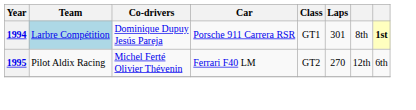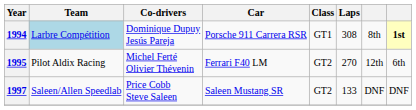 <table class="wikitable" style="text-align:center; font-size:90%">
 <tr>
 <th>Year</th>
 <th>Team</th>
 <th>Co-drivers</th>
 <th>Car</th>
 <th>Class</th>
 <th>Laps</th>
 <th></th>
 <th></th>
 </tr>
 <tr>
 <th><a href='#'>1994</a></th>
 <td align="left" style="background: lightblue;"> <a href='#'>Larbre Compétition</a></td>
 <td align="left"> <a href='#'>Dominique Dupuy</a><br> <a href='#'>Jesús Pareja</a></td>
 <td align="left"><a href='#'>Porsche 911 Carrera RSR</a></td>
 <td>GT1</td>
-<td>301</td>
+<td>308</td>
 <td>8th</td>
 <td style="background:#FFFFBF;"><strong>1st</strong></td>
 </tr>
 <tr>
 <th><a href='#'>1995</a></th>
 <td align="left"> Pilot Aldix Racing</td>
 <td align="left"> <a href='#'>Michel Ferté</a><br> <a href='#'>Olivier Thévenin</a></td>
 <td align="left"><a href='#'>Ferrari F40</a> LM</td>
 <td>GT2</td>
 <td>270</td>
 <td>12th</td>
 <td>6th</td>
 </tr>
 <tr>
+<th><a href='#'>1997</a></th>
+<td align="left"> <a href='#'>Saleen/Allen Speedlab</a></td>
+<td align="left"> <a href='#'>Price Cobb</a><br> <a href='#'>Steve Saleen</a></td>
+<td align="left"><a href='#'>Saleen Mustang SR</a></td>
+<td>GT2</td>
+<td>133</td>
+<td>DNF</td>
+<td>DNF</td>
+</tr>
+<tr>
 </tr>
 </table>
